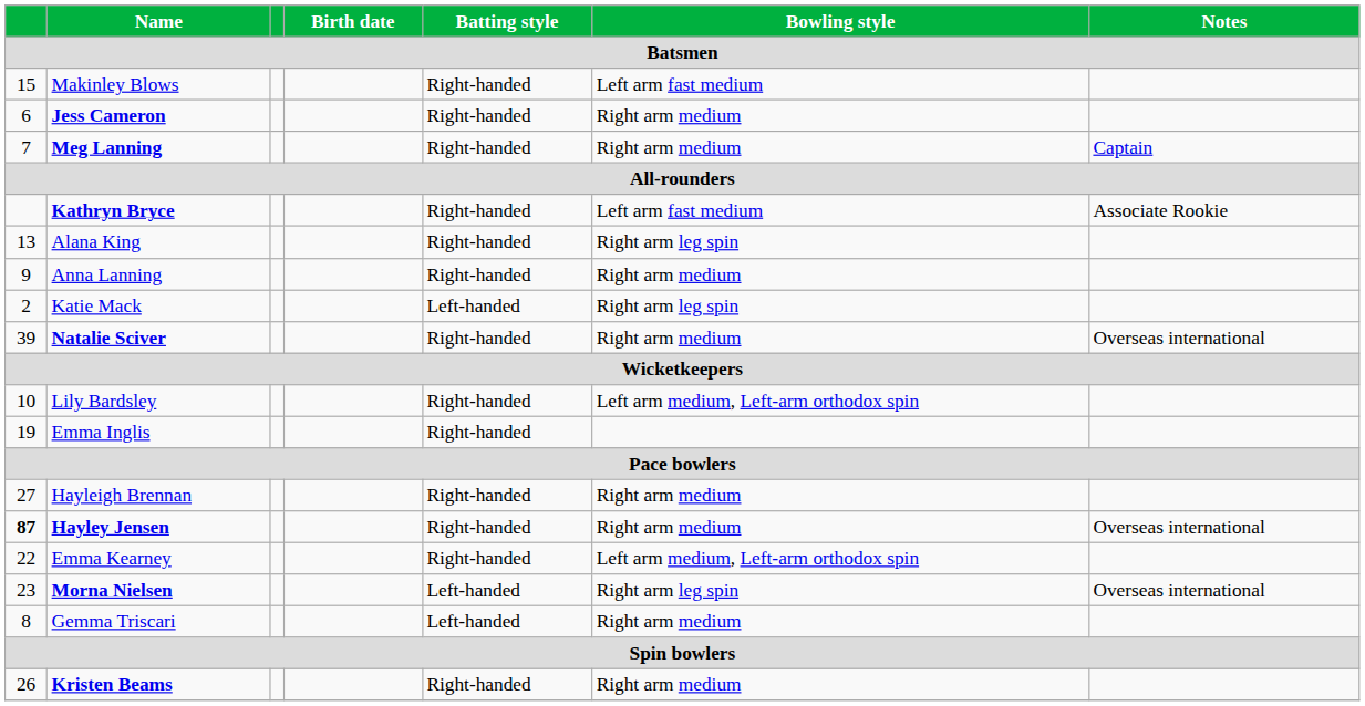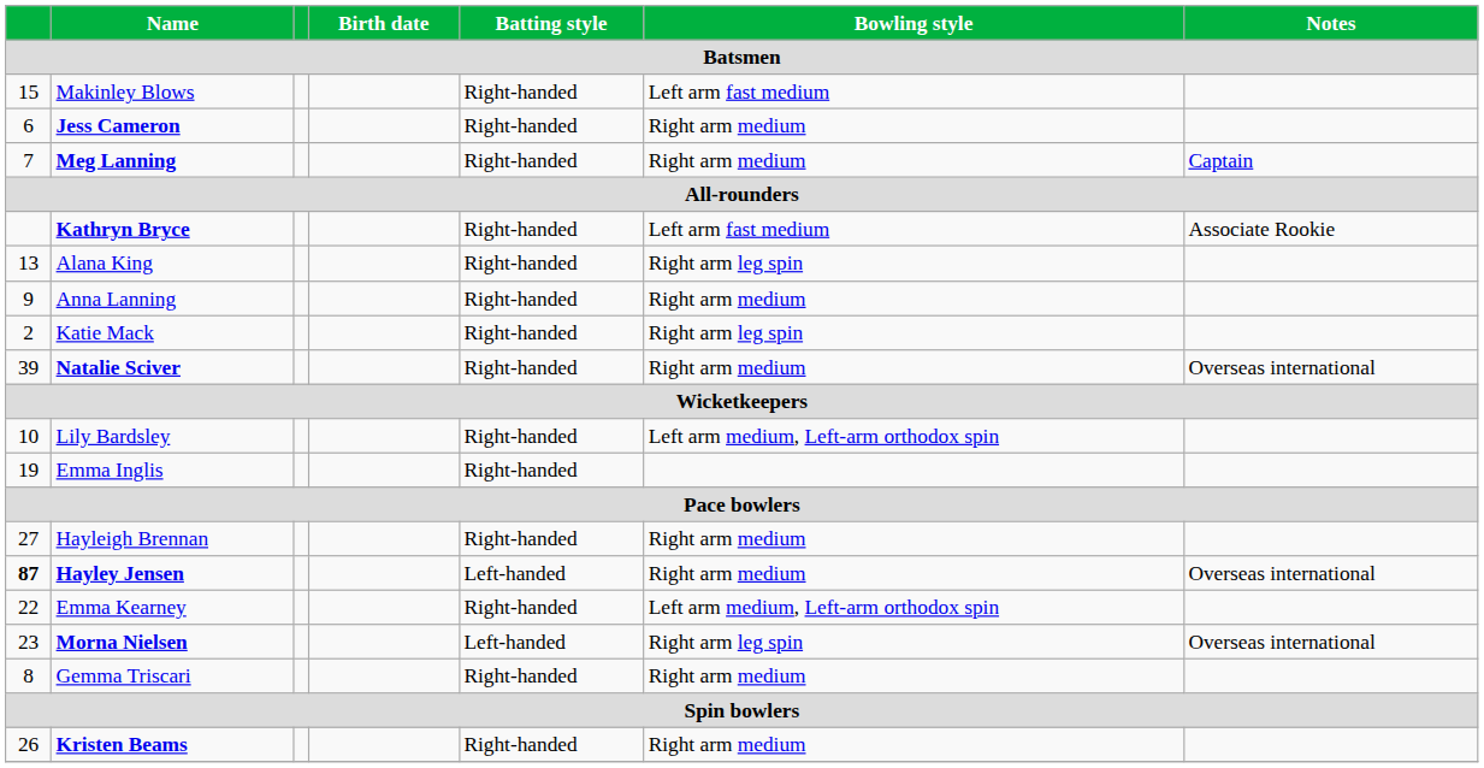 <table class="wikitable" style="font-size:95%;" width="85%">
 <tr>
 <th style="background: #00B13F; color:white;"></th>
 <th style="background: #00B13F; color:white;">Name</th>
 <th style="background: #00B13F; color:white;"></th>
 <th style="background: #00B13F; color:white;">Birth date</th>
 <th style="background: #00B13F; color:white;">Batting style</th>
 <th style="background: #00B13F; color:white;">Bowling style</th>
 <th style="background: #00B13F; color:white;">Notes</th>
 </tr>
 <tr>
 <th colspan="7" style="background: #DCDCDC; text-align:center;">Batsmen</th>
 </tr>
 <tr>
 <td align=center>15</td>
 <td><a href='#'>Makinley Blows</a></td>
 <td align=center></td>
 <td></td>
 <td>Right-handed</td>
 <td>Left arm <a href='#'>fast medium</a></td>
 <td></td>
 </tr>
 <tr>
 <td align=center>6</td>
 <td><strong><a href='#'>Jess Cameron</a></strong></td>
 <td align=center></td>
 <td></td>
 <td>Right-handed</td>
 <td>Right arm <a href='#'>medium</a></td>
 <td></td>
 </tr>
 <tr>
 <td align=center>7</td>
 <td><strong><a href='#'>Meg Lanning</a></strong></td>
 <td align=center></td>
 <td></td>
 <td>Right-handed</td>
 <td>Right arm <a href='#'>medium</a></td>
 <td><a href='#'>Captain</a></td>
 </tr>
 <tr>
 <th colspan="7" style="background: #DCDCDC; text-align:center;">All-rounders</th>
 </tr>
 <tr>
 <td align=center></td>
 <td><strong><a href='#'>Kathryn Bryce</a></strong></td>
 <td align=center></td>
 <td></td>
 <td>Right-handed</td>
 <td>Left arm <a href='#'>fast medium</a></td>
 <td>Associate Rookie</td>
 </tr>
 <tr>
 <td align=center>13</td>
 <td><a href='#'>Alana King</a></td>
 <td align=center></td>
 <td></td>
 <td>Right-handed</td>
 <td>Right arm <a href='#'>leg spin</a></td>
 <td></td>
 </tr>
 <tr>
 <td align=center>9</td>
 <td><a href='#'>Anna Lanning</a></td>
 <td align=center></td>
 <td></td>
 <td>Right-handed</td>
 <td>Right arm <a href='#'>medium</a></td>
 <td></td>
 </tr>
 <tr>
 <td align=center>2</td>
 <td><a href='#'>Katie Mack</a></td>
 <td align=center></td>
 <td></td>
-<td>Left-handed</td>
+<td>Right-handed</td>
 <td>Right arm <a href='#'>leg spin</a></td>
 <td></td>
 </tr>
 <tr>
 <td align=center>39</td>
 <td><strong><a href='#'>Natalie Sciver</a></strong></td>
 <td align=center></td>
 <td></td>
 <td>Right-handed</td>
 <td>Right arm <a href='#'>medium</a></td>
 <td>Overseas international</td>
 </tr>
 <tr>
 <th colspan="7" style="background: #DCDCDC; text-align:center;">Wicketkeepers</th>
 </tr>
 <tr>
 <td align=center>10</td>
 <td><a href='#'>Lily Bardsley</a></td>
 <td align=center></td>
 <td></td>
 <td>Right-handed</td>
 <td>Left arm <a href='#'>medium</a>, <a href='#'>Left-arm orthodox spin</a></td>
 <td></td>
 </tr>
 <tr>
 <td align=center>19</td>
 <td><a href='#'>Emma Inglis</a></td>
 <td align=center></td>
 <td></td>
 <td>Right-handed</td>
 <td></td>
 <td></td>
 </tr>
 <tr>
 <th colspan="7" style="background: #DCDCDC; text-align:center;">Pace bowlers</th>
 </tr>
 <tr>
 <td align=center>27</td>
 <td><a href='#'>Hayleigh Brennan</a></td>
 <td align=center></td>
 <td></td>
 <td>Right-handed</td>
 <td>Right arm <a href='#'>medium</a></td>
 <td></td>
 </tr>
 <tr>
 <td align=center><strong>87</strong></td>
 <td><strong><a href='#'>Hayley Jensen</a></strong></td>
 <td align=center></td>
 <td></td>
-<td>Right-handed</td>
+<td>Left-handed</td>
 <td>Right arm <a href='#'>medium</a></td>
 <td>Overseas international</td>
 </tr>
 <tr>
 <td align=center>22</td>
 <td><a href='#'>Emma Kearney</a></td>
 <td align=center></td>
 <td></td>
 <td>Right-handed</td>
 <td>Left arm <a href='#'>medium</a>, <a href='#'>Left-arm orthodox spin</a></td>
 <td></td>
 </tr>
 <tr>
 <td align=center>23</td>
 <td><strong><a href='#'>Morna Nielsen</a></strong></td>
 <td align=center></td>
 <td></td>
 <td>Left-handed</td>
 <td>Right arm <a href='#'>leg spin</a></td>
 <td>Overseas international</td>
 </tr>
 <tr>
 <td align=center>8</td>
 <td><a href='#'>Gemma Triscari</a></td>
 <td align=center></td>
 <td></td>
-<td>Left-handed</td>
+<td>Right-handed</td>
 <td>Right arm <a href='#'>medium</a></td>
 <td></td>
 </tr>
 <tr>
 <th colspan="7" style="background: #DCDCDC; text-align:center;">Spin bowlers</th>
 </tr>
 <tr>
 <td align=center>26</td>
 <td><strong><a href='#'>Kristen Beams</a></strong></td>
 <td align=center></td>
 <td></td>
 <td>Right-handed</td>
 <td>Right arm <a href='#'>medium</a></td>
 <td></td>
 </tr>
 <tr>
 </tr>
 </table>
